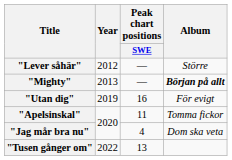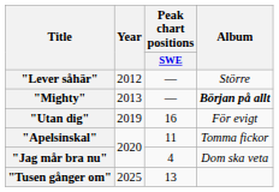 <table class="wikitable plainrowheaders" style="text-align:center">
 <tr>
 <th scope="col" rowspan="2">Title</th>
 <th scope="col" rowspan="2">Year</th>
 <th scope="col" colspan="1">Peak chart positions</th>
 <th scope="col" rowspan="2">Album</th>
 </tr>
 <tr>
 <th scope="col" style="width:3em;font-size:85%;"><a href='#'>SWE</a><br></th>
 </tr>
 <tr>
 <th scope="row">"Lever såhär"<br> </th>
 <td>2012</td>
 <td>—</td>
 <td><em>Större</em></td>
 </tr>
 <tr>
 <th scope="row">"Mighty"<br> </th>
 <td>2013</td>
 <td>—</td>
 <td><strong><em>Början på allt</em></strong></td>
 </tr>
 <tr>
 <th scope="row">"Utan dig"<br> </th>
 <td>2019</td>
 <td>16</td>
 <td><em>För evigt</em></td>
 </tr>
 <tr>
 <th scope="row">"Apelsinskal"<br> </th>
 <td rowspan="2">2020</td>
 <td>11<br></td>
 <td><em>Tomma fickor</em></td>
 </tr>
 <tr>
 <th scope="row">"Jag mår bra nu"<br> </th>
 <td>4<br></td>
 <td><em>Dom ska veta</em></td>
 </tr>
 <tr>
 <th scope="row">"Tusen gånger om"<br></th>
-<td>2022</td>
+<td>2025</td>
 <td>13<br></td>
 <td></td>
 </tr>
 </table>
